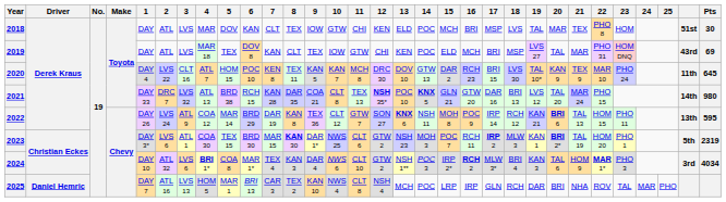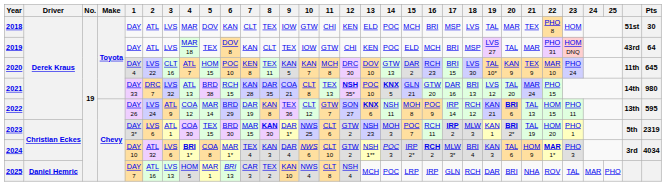 <table class="wikitable" style="text-align:center; font-size:75%">
 <tr>
 <th>Year</th>
 <th>Driver</th>
 <th>No.</th>
 <th>Make</th>
 <th>1</th>
 <th>2</th>
 <th>3</th>
 <th>4</th>
 <th>5</th>
 <th>6</th>
 <th>7</th>
 <th>8</th>
 <th>9</th>
 <th>10</th>
 <th>11</th>
 <th>12</th>
 <th>13</th>
 <th>14</th>
 <th>15</th>
 <th>16</th>
 <th>17</th>
 <th>18</th>
 <th>19</th>
 <th>20</th>
 <th>21</th>
 <th>22</th>
 <th>23</th>
 <th>24</th>
 <th>25</th>
 <th></th>
 <th>Pts</th>
 </tr>
 <tr>
 <th><a href='#'>2018</a></th>
 <th rowspan=5><a href='#'>Derek Kraus</a></th>
 <th rowspan=8>19</th>
 <th rowspan=4><a href='#'>Toyota</a></th>
 <td><a href='#'>DAY</a></td>
 <td><a href='#'>ATL</a></td>
 <td><a href='#'>LVS</a></td>
 <td><a href='#'>MAR</a></td>
 <td><a href='#'>DOV</a></td>
 <td><a href='#'>KAN</a></td>
 <td><a href='#'>CLT</a></td>
 <td><a href='#'>TEX</a></td>
 <td><a href='#'>IOW</a></td>
 <td><a href='#'>GTW</a></td>
 <td><a href='#'>CHI</a></td>
 <td><a href='#'>KEN</a></td>
 <td><a href='#'>ELD</a></td>
 <td><a href='#'>POC</a></td>
 <td><a href='#'>MCH</a></td>
 <td><a href='#'>BRI</a></td>
 <td><a href='#'>MSP</a></td>
 <td><a href='#'>LVS</a></td>
 <td><a href='#'>TAL</a></td>
 <td><a href='#'>MAR</a></td>
 <td><a href='#'>TEX</a></td>
 <td style="background:#FFDF9F;"><a href='#'>PHO</a><br><small>8</small></td>
 <td><a href='#'>HOM</a></td>
 <td colspan=2></td>
 <th>51st</th>
 <th>30</th>
 </tr>
 <tr>
 <th><a href='#'>2019</a></th>
 <td><a href='#'>DAY</a></td>
 <td><a href='#'>ATL</a></td>
 <td><a href='#'>LVS</a></td>
 <td style="background:#DFFFDF;"><a href='#'>MAR</a><br><small>18</small></td>
 <td><a href='#'>TEX</a></td>
 <td style="background:#FFDF9F;"><a href='#'>DOV</a><br><small>8</small></td>
 <td><a href='#'>KAN</a></td>
 <td><a href='#'>CLT</a></td>
 <td><a href='#'>TEX</a></td>
 <td><a href='#'>IOW</a></td>
 <td><a href='#'>GTW</a></td>
 <td><a href='#'>CHI</a></td>
 <td><a href='#'>KEN</a></td>
 <td><a href='#'>POC</a></td>
 <td><a href='#'>ELD</a></td>
 <td><a href='#'>MCH</a></td>
 <td><a href='#'>BRI</a></td>
 <td><a href='#'>MSP</a></td>
 <td style="background:#EFCFFF;"><a href='#'>LVS</a><br><small>27</small></td>
 <td><a href='#'>TAL</a></td>
 <td><a href='#'>MAR</a></td>
 <td style="background:#EFCFFF;"><a href='#'>PHO</a><br><small>31</small></td>
 <td style="background:#FFCFCF;"><a href='#'>HOM</a><br><small>DNQ</small></td>
 <td colspan=2></td>
 <th>43rd</th>
-<th>69</th>
+<th>64</th>
 </tr>
 <tr>
 <th><a href='#'>2020</a></th>
 <td style="background:#DFDFDF;"><a href='#'>DAY</a><br><small>4</small></td>
 <td style="background:#CFCFFF;"><a href='#'>LVS</a><br><small>22</small></td>
 <td style="background:#DFFFDF;"><a href='#'>CLT</a><br><small>16</small></td>
 <td style="background:#FFDF9F;"><a href='#'>ATL</a><br><small>7</small></td>
 <td style="background:#DFFFDF;"><a href='#'>HOM</a><br><small>15</small></td>
 <td style="background:#FFDF9F;"><a href='#'>POC</a><br><small>10</small></td>
 <td style="background:#FFDF9F;"><a href='#'>KEN</a><br><small>8</small></td>
 <td style="background:#DFFFDF;"><a href='#'>TEX</a><br><small>11</small></td>
 <td style="background:#DFDFDF;"><a href='#'>KAN</a><br><small>5</small></td>
 <td style="background:#FFDF9F;"><a href='#'>KAN</a><br><small>7</small></td>
 <td style="background:#FFDF9F;"><a href='#'>MCH</a><br><small>8</small></td>
 <td style="background:#EFCFFF;"><a href='#'>DRC</a><br><small>30</small></td>
 <td style="background:#FFDF9F;"><a href='#'>DOV</a><br><small>10</small></td>
 <td style="background:#DFFFDF;"><a href='#'>GTW</a><br><small>13</small></td>
 <td style="background:#DFDFDF;"><a href='#'>DAR</a><br><small>2</small></td>
 <td style="background:#CFCFFF;"><a href='#'>RCH</a><br><small>23</small></td>
 <td style="background:#DFFFDF;"><a href='#'>BRI</a><br><small>15</small></td>
 <td style="background:#CFCFFF;"><a href='#'>LVS</a><br><small>30</small></td>
 <td style="background:#FFDF9F;"><a href='#'>TAL</a><br><small>10*</small></td>
 <td style="background:#FFDF9F;"><a href='#'>KAN</a><br><small>9</small></td>
 <td style="background:#FFDF9F;"><a href='#'>TEX</a><br><small>9</small></td>
 <td style="background:#FFDF9F;"><a href='#'>MAR</a><br><small>10</small></td>
 <td style="background:#CFCFFF;"><a href='#'>PHO</a><br><small>24</small></td>
 <td colspan=2></td>
 <th>11th</th>
 <th>645</th>
 </tr>
 <tr>
 <th><a href='#'>2021</a></th>
 <td style="background:#EFCFFF;"><a href='#'>DAY</a><br><small>33</small></td>
 <td style="background:#FFDF9F;"><a href='#'>DRC</a><br><small>7</small></td>
 <td style="background:#CFCFFF;"><a href='#'>LVS</a><br><small>32</small></td>
 <td style="background:#DFFFDF;"><a href='#'>ATL</a><br><small>13</small></td>
 <td style="background:#EFCFFF;"><a href='#'>BRD</a><br><small>38</small></td>
 <td style="background:#DFFFDF;"><a href='#'>RCH</a><br><small>15</small></td>
 <td style="background:#CFCFFF;"><a href='#'>KAN</a><br><small>28</small></td>
 <td style="background:#CFCFFF;"><a href='#'>DAR</a><br><small>35</small></td>
 <td style="background:#CFCFFF;"><a href='#'>COA</a><br><small>21</small></td>
 <td style="background:#FFDF9F;"><a href='#'>CLT</a><br><small>8</small></td>
 <td style="background:#DFFFDF;"><a href='#'>TEX</a><br><small>13</small></td>
 <td style="background:#EFCFFF;"><strong><a href='#'>NSH</a></strong><br><small>35*</small></td>
 <td style="background:#FFDF9F;"><a href='#'>POC</a><br><small>10</small></td>
 <td style="background:#DFDFDF;"><strong><a href='#'>KNX</a></strong><br><small>5</small></td>
 <td style="background:#CFCFFF;"><a href='#'>GLN</a><br><small>21</small></td>
 <td style="background:#DFFFDF;"><a href='#'>GTW</a><br><small>20</small></td>
 <td style="background:#DFFFDF;"><a href='#'>DAR</a><br><small>16</small></td>
 <td style="background:#DFFFDF;"><a href='#'>BRI</a><br><small>13</small></td>
 <td style="background:#DFFFDF;"><a href='#'>LVS</a><br><small>12</small></td>
 <td style="background:#DFFFDF;"><a href='#'>TAL</a><br><small>20</small></td>
 <td style="background:#CFCFFF;"><a href='#'>MAR</a><br><small>24</small></td>
 <td style="background:#DFFFDF;"><a href='#'>PHO</a><br><small>15</small></td>
 <td colspan=3></td>
 <th>14th</th>
 <th>980</th>
 </tr>
 <tr>
 <th><a href='#'>2022</a></th>
 <th rowspan=4><a href='#'>Chevy</a></th>
 <td style="background:#EFCFFF;"><a href='#'>DAY</a><br><small>26</small></td>
 <td style="background:#CFCFFF;"><a href='#'>LVS</a><br><small>24</small></td>
 <td style="background:#FFDF9F;"><a href='#'>ATL</a><br><small>9</small></td>
 <td style="background:#DFFFDF;"><a href='#'>COA</a><br><small>12</small></td>
 <td style="background:#DFFFDF;"><a href='#'>MAR</a><br><small>14</small></td>
 <td style="background:#CFCFFF;"><a href='#'>BRD</a><br><small>29</small></td>
 <td style="background:#DFFFDF;"><a href='#'>DAR</a><br><small>19</small></td>
 <td style="background:#FFDF9F;"><a href='#'>KAN</a><br><small>8</small></td>
 <td style="background:#EFCFFF;"><a href='#'>TEX</a><br><small>36</small></td>
 <td style="background:#DFFFDF;"><a href='#'>CLT</a><br><small>12</small></td>
 <td style="background:#FFDF9F;"><a href='#'>GTW</a><br><small>7</small></td>
 <td style="background:#CFCFFF;"><a href='#'>SON</a><br><small>27</small></td>
 <td style="background:#FFDF9F;"><strong><a href='#'>KNX</a></strong><br><small>6</small></td>
 <td style="background:#DFFFDF;"><a href='#'>NSH</a><br><small>11</small></td>
 <td style="background:#FFDF9F;"><a href='#'>MOH</a><br><small>8</small></td>
 <td style="background:#FFDF9F;"><a href='#'>POC</a><br><small>9</small></td>
 <td style="background:#DFFFDF;"><a href='#'>IRP</a><br><small>14</small></td>
 <td style="background:#DFFFDF;"><a href='#'>RCH</a><br><small>12</small></td>
 <td style="background:#CFCFFF;"><a href='#'>KAN</a><br><small>21</small></td>
 <td style="background:#FFDF9F;"><strong><a href='#'>BRI</a></strong><br><small>6</small></td>
 <td style="background:#DFFFDF;"><a href='#'>TAL</a><br><small>13</small></td>
 <td style="background:#DFFFDF;"><a href='#'>HOM</a><br><small>15</small></td>
 <td style="background:#DFFFDF;"><a href='#'>PHO</a><br><small>11</small></td>
 <td colspan=2></td>
 <th>13th</th>
 <th>595</th>
 </tr>
 <tr>
 <th><a href='#'>2023</a></th>
 <th rowspan=2><a href='#'>Christian Eckes</a></th>
 <td style="background:#DFDFDF;"><a href='#'>DAY</a><br><small>3*</small></td>
 <td style="background:#FFDF9F;"><a href='#'>LVS</a><br><small>6</small></td>
 <td style="background:#FFFFBF;"><a href='#'>ATL</a><br><small>1</small></td>
 <td style="background:#EFCFFF;"><a href='#'>COA</a><br><small>30</small></td>
 <td style="background:#DFFFDF;"><a href='#'>TEX</a><br><small>15</small></td>
 <td style="background:#EFCFFF;"><a href='#'>BRD</a><br><small>30</small></td>
 <td style="background:#DFFFDF;"><a href='#'>MAR</a><br><small>15</small></td>
 <td style="background:#EFCFFF;"><strong><a href='#'>KAN</a></strong><br><small>30</small></td>
 <td style="background:#FFFFBF;"><a href='#'>DAR</a><br><small>1*</small></td>
 <td style="background:#CFCFFF;"><a href='#'>NWS</a><br><small>25</small></td>
 <td style="background:#FFDF9F;"><a href='#'>CLT</a><br><small>6</small></td>
 <td style="background:#DFDFDF;"><a href='#'>GTW</a><br><small>2</small></td>
 <td style="background:#CFCFFF;"><a href='#'>NSH</a><br><small>23</small></td>
 <td style="background:#DFDFDF;"><a href='#'>MOH</a><br><small>3</small></td>
 <td style="background:#FFDF9F;"><a href='#'>POC</a><br><small>7</small></td>
 <td style="background:#DFFFDF;"><a href='#'>RCH</a><br><small>11</small></td>
 <td style="background:#DFDFDF;"><strong><a href='#'>IRP</a></strong><br><small>2</small></td>
 <td style="background:#DFDFDF;"><a href='#'>MLW</a><br><small>3</small></td>
 <td style="background:#FFFFBF;"><a href='#'>KAN</a><br><small>1</small></td>
 <td style="background:#DFDFDF;"><strong><a href='#'>BRI</a></strong><br><small>2*</small></td>
 <td style="background:#DFFFDF;"><a href='#'>TAL</a><br><small>19</small></td>
 <td style="background:#DFFFDF;"><a href='#'>HOM</a><br><small>20</small></td>
 <td style="background:#FFFFBF;"><a href='#'>PHO</a><br><small>1</small></td>
 <td colspan=2></td>
 <th>5th</th>
 <th>2319</th>
 </tr>
 <tr>
 <th><a href='#'>2024</a></th>
 <td style="background:#FFDF9F;"><a href='#'>DAY</a><br><small>10</small></td>
 <td style="background:#EFCFFF;"><a href='#'>ATL</a><br><small>32</small></td>
 <td style="background:#FFDF9F;"><a href='#'>LVS</a><br><small>6</small></td>
 <td style="background:#FFFFBF;"><strong><a href='#'>BRI</a></strong><br><small>1*</small></td>
 <td style="background:#FFDF9F;"><a href='#'>COA</a><br><small>8</small></td>
 <td style="background:#FFFFBF;"><a href='#'>MAR</a><br><small>1*</small></td>
 <td style="background:#DFDFDF;"><a href='#'>TEX</a><br><small>4</small></td>
 <td style="background:#DFDFDF;"><a href='#'>KAN</a><br><small>3</small></td>
 <td style="background:#DFDFDF;"><a href='#'>DAR</a><br><small>4</small></td>
 <td style="background:#FFDF9F;"><em><a href='#'>NWS</a></em><br><small>6</small></td>
 <td style="background:#FFDF9F;"><a href='#'>CLT</a><br><small>10</small></td>
 <td style="background:#DFDFDF;"><a href='#'>GTW</a><br><small>2</small></td>
 <td style="background:#FFFFBF;"><a href='#'>NSH</a><br><small>1**</small></td>
 <td style="background:#DFDFDF;"><a href='#'><em>POC</em></a><br><small>3</small></td>
 <td style="background:#DFDFDF;"><a href='#'>IRP</a><br><small>2*</small></td>
 <td style="background:#DFDFDF;"><a href='#'><strong>RCH</strong></a><br><small>2</small></td>
 <td style="background:#DFDFDF;"><a href='#'>MLW</a><br><small>3*</small></td>
 <td style="background:#DFDFDF;"><a href='#'>BRI</a><br><small>4</small></td>
 <td style="background:#DFDFDF;"><a href='#'>KAN</a><br><small>3</small></td>
 <td style="background:#FFDF9F;"><a href='#'>TAL</a><br><small>6</small></td>
 <td style="background:#FFDF9F;"><a href='#'>HOM</a><br><small>9</small></td>
 <td style="background:#FFFFBF;"><a href='#'><strong>MAR</strong></a><br><small>1*</small></td>
 <td style="background:#DFDFDF;"><a href='#'>PHO</a><br><small>3</small></td>
 <td colspan=2></td>
 <th>3rd</th>
 <th>4034</th>
 </tr>
 <tr>
 <th><a href='#'>2025</a></th>
 <th><a href='#'>Daniel Hemric</a></th>
 <td style="background:#FFDF9F;"><a href='#'>DAY</a><br><small>7</small></td>
 <td style="background:#DFFFDF;"><a href='#'>ATL</a><br><small>16</small></td>
 <td style="background:#DFFFDF;"><a href='#'>LVS</a><br><small>13</small></td>
 <td style="background:#DFDFDF;"><a href='#'>HOM</a><br><small>5</small></td>
 <td style="background:#FFFFBF;"><a href='#'>MAR</a><br><small>1</small></td>
 <td style="background:#DFFFDF;"><em><a href='#'>BRI</a></em><br><small>13</small></td>
 <td style="background:#DFDFDF;"><a href='#'>CAR</a><br><small>3</small></td>
 <td style="background:#DFDFDF;"><a href='#'>TEX</a><br><small>2</small></td>
 <td style="background:#FFDF9F;"><a href='#'>KAN</a><br><small>10</small></td>
 <td style="background:#DFDFDF;"><a href='#'>NWS</a><br><small>4</small></td>
 <td style="background:#FFDF9F;"><a href='#'>CLT</a><br><small>8</small></td>
 <td style="background:#DFDFDF;"><a href='#'>NSH</a><br><small>4</small></td>
 <td><a href='#'>MCH</a></td>
 <td><a href='#'>POC</a></td>
 <td><a href='#'>LRP</a></td>
 <td><a href='#'>IRP</a></td>
 <td><a href='#'>GLN</a></td>
 <td><a href='#'>RCH</a></td>
 <td><a href='#'>DAR</a></td>
 <td><a href='#'>BRI</a></td>
 <td><a href='#'>NHA</a></td>
 <td><a href='#'>ROV</a></td>
 <td><a href='#'>TAL</a></td>
 <td><a href='#'>MAR</a></td>
 <td><a href='#'>PHO</a></td>
 <th></th>
 <th></th>
 </tr>
 </table>
